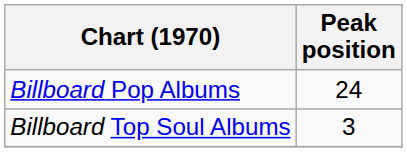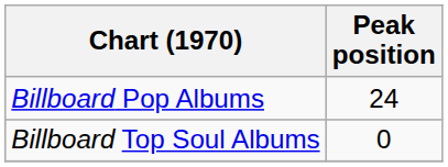 <table class="wikitable">
 <tr>
 <th>Chart (1970)</th>
 <th>Peak<br>position</th>
 </tr>
 <tr>
 <td><a href='#'><em>Billboard</em> Pop Albums</a></td>
 <td align=center>24</td>
 </tr>
 <tr>
 <td><em>Billboard</em> <a href='#'>Top Soul Albums</a></td>
-<td align=center>3</td>
+<td align=center>0</td>
 </tr>
 <tr>
 </tr>
 </table>
